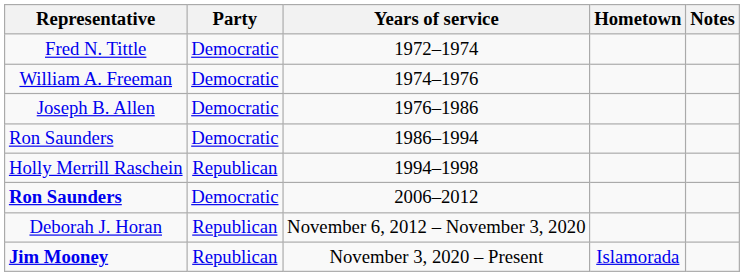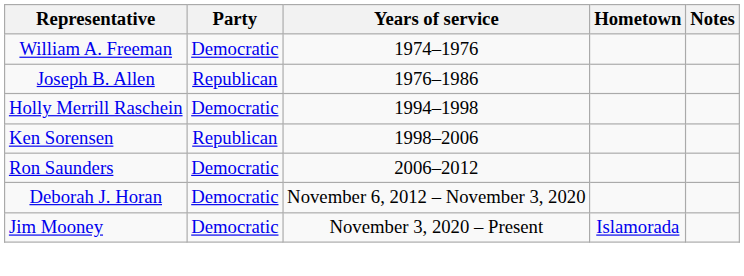 <table class="wikitable" style="text-align:center">
 <tr>
 <th>Representative</th>
 <th>Party</th>
 <th>Years of service</th>
 <th>Hometown</th>
 <th>Notes</th>
-</tr>
-<tr>
-<td><a href='#'>Fred N. Tittle</a></td>
-<td><a href='#'>Democratic</a></td>
-<td>1972–1974</td>
-<td></td>
-<td></td>
 </tr>
 <tr>
 <td><a href='#'>William A. Freeman</a></td>
 <td><a href='#'>Democratic</a></td>
 <td>1974–1976</td>
 <td></td>
 <td></td>
 </tr>
 <tr>
 <td><a href='#'>Joseph B. Allen</a></td>
-<td><a href='#'>Democratic</a></td>
+<td><a href='#'>Republican</a></td>
 <td>1976–1986</td>
 <td></td>
 <td></td>
 </tr>
 <tr>
-<td nowrap="" align="left"><a href='#'>Ron Saunders</a></td>
+<td nowrap="" align="left"><a href='#'>Holly Merrill Raschein</a></td>
 <td><a href='#'>Democratic</a></td>
-<td>1986–1994</td>
-<td></td>
-<td></td>
-</tr>
-<tr>
-<td nowrap="" align="left"><a href='#'>Holly Merrill Raschein</a></td>
-<td><a href='#'>Republican</a></td>
 <td>1994–1998</td>
 <td></td>
 <td></td>
 </tr>
 <tr>
-<td nowrap="" align="left"><strong><a href='#'>Ron Saunders</a></strong></td>
+<td nowrap="" align="left"><a href='#'>Ken Sorensen</a></td>
+<td><a href='#'>Republican</a></td>
+<td>1998–2006</td>
+<td></td>
+<td></td>
+</tr>
+<tr>
+<td nowrap="" align="left"><a href='#'>Ron Saunders</a></td>
 <td><a href='#'>Democratic</a></td>
 <td>2006–2012</td>
 <td></td>
 <td></td>
 </tr>
 <tr>
 <td><a href='#'>Deborah J. Horan</a></td>
-<td><a href='#'>Republican</a></td>
+<td><a href='#'>Democratic</a></td>
 <td>November 6, 2012 – November 3, 2020</td>
 <td></td>
 <td></td>
 </tr>
 <tr>
-<td nowrap="" align="left"><strong><a href='#'>Jim Mooney</a></strong></td>
-<td><a href='#'>Republican</a></td>
+<td nowrap="" align="left"><a href='#'>Jim Mooney</a></td>
+<td><a href='#'>Democratic</a></td>
 <td>November 3, 2020 – Present</td>
 <td><a href='#'>Islamorada</a></td>
 <td></td>
 </tr>
 </table>
